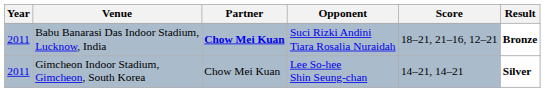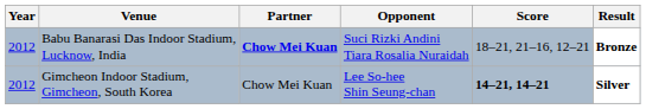 <table class="sortable wikitable" style="font-size: 90%;">
 <tr>
 <th>Year</th>
 <th>Venue</th>
 <th>Partner</th>
 <th>Opponent</th>
 <th>Score</th>
 <th>Result</th>
 </tr>
 <tr style="background:#AABBCC">
-<td align="center"><a href='#'>2011</a></td>
+<td align="center"><a href='#'>2012</a></td>
 <td align="left">Babu Banarasi Das Indoor Stadium,<br><a href='#'>Lucknow</a>, India</td>
 <td align="left"><strong> <a href='#'>Chow Mei Kuan</a></strong></td>
 <td align="left"> <a href='#'>Suci Rizki Andini</a><br> <a href='#'>Tiara Rosalia Nuraidah</a></td>
 <td align="left">18–21, 21–16, 12–21</td>
 <td style="text-align:left; background:white"> <strong>Bronze</strong></td>
 </tr>
 <tr style="background:#AABBCC">
-<td align="center"><a href='#'>2011</a></td>
+<td align="center"><a href='#'>2012</a></td>
 <td align="left">Gimcheon Indoor Stadium,<br><a href='#'>Gimcheon</a>, South Korea</td>
 <td align="left"> Chow Mei Kuan</td>
 <td align="left"> <a href='#'>Lee So-hee</a><br> <a href='#'>Shin Seung-chan</a></td>
-<td align="left">14–21, 14–21</td>
+<td align="left"><strong>14–21, 14–21</strong></td>
 <td style="text-align:left; background:white"> <strong>Silver</strong></td>
 </tr>
 </table>
